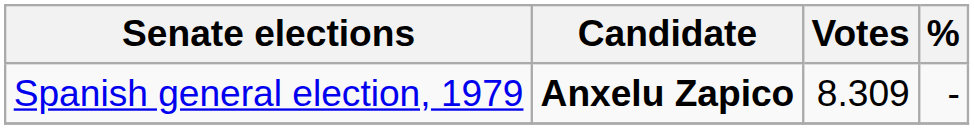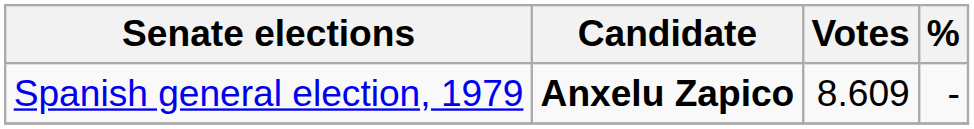 <table class="wikitable" align="center">
 <tr>
 <th>Senate elections</th>
 <th>Candidate</th>
 <th>Votes</th>
 <th>%</th>
 </tr>
 <tr>
 <td align="left"><a href='#'>Spanish general election, 1979</a></td>
 <td align="left"><strong>Anxelu Zapico</strong></td>
-<td align="right">8.309</td>
+<td align="right">8.609</td>
 <td align="right">-</td>
 </tr>
 <tr>
 </tr>
 </table>
